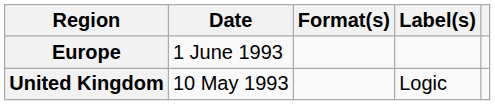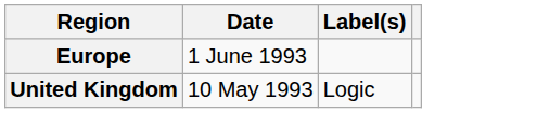 <table class="wikitable plainrowheaders">
 <tr>
 <th scope="col">Region</th>
 <th scope="col">Date</th>
-<th scope="col">Format(s)</th>
 <th scope="col">Label(s)</th>
 <th scope="col"></th>
 </tr>
 <tr>
 <th scope="row">Europe</th>
 <td>1 June 1993</td>
 <td></td>
 <td></td>
-<td></td>
 </tr>
 <tr>
 <th scope="row">United Kingdom</th>
 <td>10 May 1993</td>
-<td></td>
 <td>Logic</td>
 <td></td>
 </tr>
 </table>
